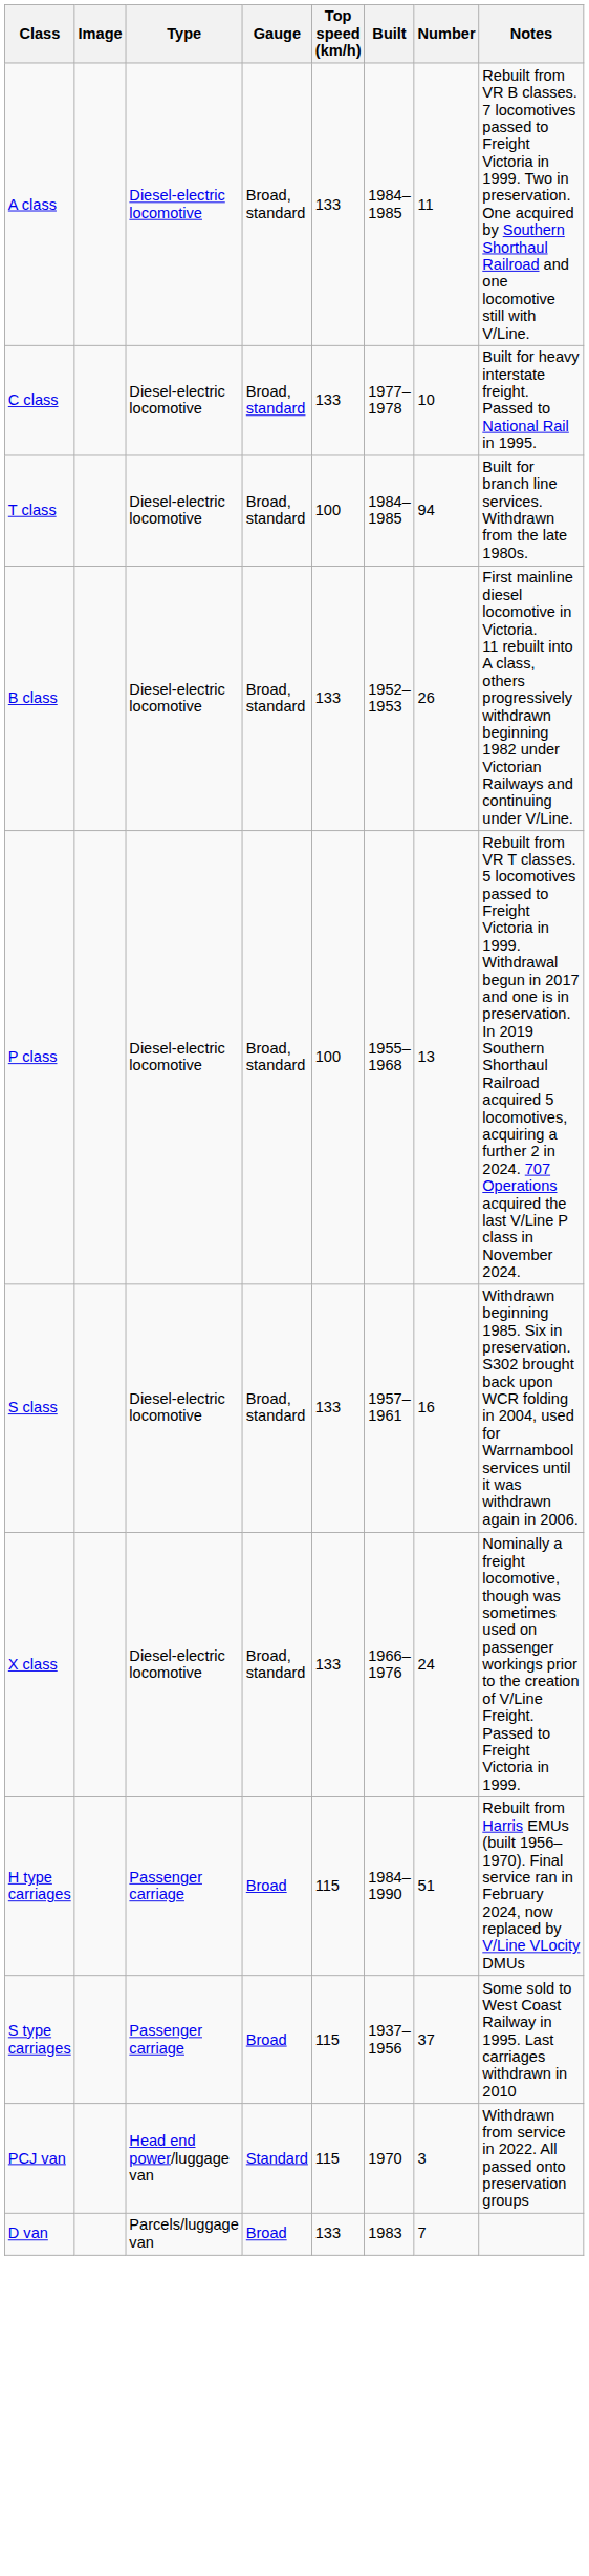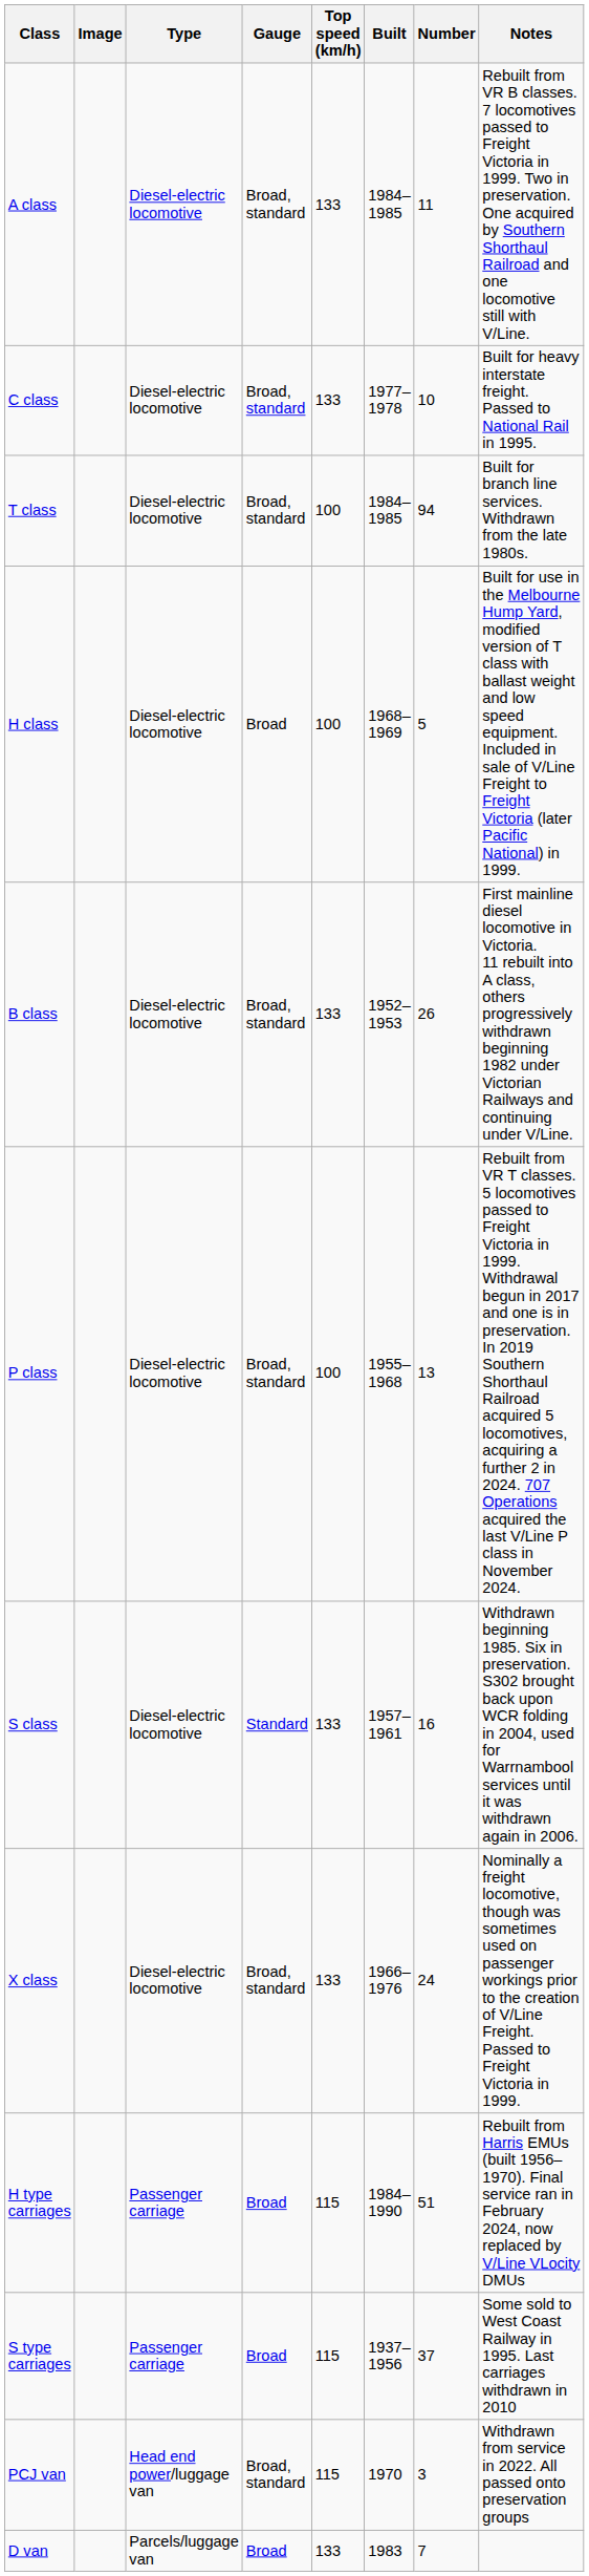 <table class="wikitable sortable">
 <tr>
 <th>Class</th>
 <th>Image</th>
 <th>Type</th>
 <th>Gauge</th>
 <th>Top speed<br>(km/h)</th>
 <th>Built</th>
 <th>Number</th>
 <th>Notes</th>
 </tr>
 <tr>
 <td><a href='#'>A class</a></td>
 <td></td>
 <td><a href='#'>Diesel-electric locomotive</a></td>
 <td>Broad, standard</td>
 <td>133</td>
 <td>1984–1985</td>
 <td>11</td>
 <td>Rebuilt from VR B classes. 7 locomotives passed to Freight Victoria in 1999. Two in preservation. One acquired by <a href='#'>Southern Shorthaul Railroad</a> and one locomotive still with V/Line.</td>
 </tr>
 <tr>
 <td><a href='#'>C class</a></td>
 <td></td>
 <td>Diesel-electric locomotive</td>
 <td>Broad, <a href='#'>standard</a></td>
 <td>133</td>
 <td>1977–1978</td>
 <td>10</td>
 <td>Built for heavy interstate freight.<br>Passed to <a href='#'>National Rail</a> in 1995.</td>
 </tr>
 <tr>
 <td><a href='#'>T class</a></td>
 <td></td>
 <td>Diesel-electric locomotive</td>
 <td>Broad, standard</td>
 <td>100</td>
 <td>1984–1985</td>
 <td>94</td>
 <td>Built for branch line services.<br>Withdrawn from the late 1980s.</td>
 </tr>
 <tr>
+<td><a href='#'>H class</a></td>
+<td></td>
+<td>Diesel-electric locomotive</td>
+<td>Broad</td>
+<td>100</td>
+<td>1968–1969</td>
+<td>5</td>
+<td>Built for use in the <a href='#'>Melbourne Hump Yard</a>, modified version of T class with ballast weight and low speed equipment.<br>Included in sale of V/Line Freight to <a href='#'>Freight Victoria</a> (later <a href='#'>Pacific National</a>) in 1999.</td>
+</tr>
+<tr>
 <td><a href='#'>B class</a></td>
 <td></td>
 <td>Diesel-electric locomotive</td>
 <td>Broad, standard</td>
 <td>133</td>
 <td>1952–1953</td>
 <td>26</td>
 <td>First mainline diesel locomotive in Victoria.<br>11 rebuilt into A class, others progressively withdrawn beginning 1982 under Victorian Railways and continuing under V/Line.</td>
 </tr>
 <tr>
 <td><a href='#'>P class</a></td>
 <td></td>
 <td>Diesel-electric locomotive</td>
 <td>Broad, standard</td>
 <td>100</td>
 <td>1955–1968</td>
 <td>13</td>
 <td>Rebuilt from VR T classes. 5 locomotives passed to Freight Victoria in 1999. Withdrawal begun in 2017 and one is in preservation. In 2019 Southern Shorthaul Railroad acquired 5 locomotives, acquiring a further 2 in 2024. <a href='#'>707 Operations</a> acquired the last V/Line P class in November 2024.</td>
 </tr>
 <tr>
 <td><a href='#'>S class</a></td>
 <td></td>
 <td>Diesel-electric locomotive</td>
-<td>Broad, standard</td>
+<td><a href='#'>Standard</a></td>
 <td>133</td>
 <td>1957–1961</td>
 <td>16</td>
 <td>Withdrawn beginning 1985. Six in preservation.<br>S302 brought back upon WCR folding in 2004, used for Warrnambool services until it was withdrawn again in 2006.</td>
 </tr>
 <tr>
 <td><a href='#'>X class</a></td>
 <td></td>
 <td>Diesel-electric locomotive</td>
 <td>Broad, standard</td>
 <td>133</td>
 <td>1966–1976</td>
 <td>24</td>
 <td>Nominally a freight locomotive, though was sometimes used on passenger workings prior to the creation of V/Line Freight.<br>Passed to Freight Victoria in 1999.</td>
 </tr>
 <tr>
 <td><a href='#'>H type carriages</a></td>
 <td></td>
 <td><a href='#'>Passenger carriage</a></td>
 <td><a href='#'>Broad</a></td>
 <td>115</td>
 <td>1984–1990</td>
 <td>51</td>
 <td>Rebuilt from <a href='#'>Harris</a> EMUs (built 1956–1970). Final service ran in February 2024, now replaced by <a href='#'>V/Line VLocity</a> DMUs</td>
 </tr>
 <tr>
 <td><a href='#'>S type carriages</a></td>
 <td></td>
 <td><a href='#'>Passenger carriage</a></td>
 <td><a href='#'>Broad</a></td>
 <td>115</td>
 <td>1937–1956</td>
 <td>37</td>
 <td>Some sold to West Coast Railway in 1995. Last carriages withdrawn in 2010</td>
 </tr>
 <tr>
 <td><a href='#'>PCJ van</a></td>
 <td></td>
 <td><a href='#'>Head end power</a>/luggage van</td>
-<td><a href='#'>Standard</a></td>
+<td>Broad, standard</td>
 <td>115</td>
 <td>1970</td>
 <td>3</td>
 <td>Withdrawn from service in 2022. All passed onto preservation groups</td>
 </tr>
 <tr>
 <td><a href='#'>D van</a></td>
 <td></td>
 <td>Parcels/luggage van</td>
 <td><a href='#'>Broad</a></td>
 <td>133</td>
 <td>1983</td>
 <td>7</td>
 <td></td>
 </tr>
 </table>
